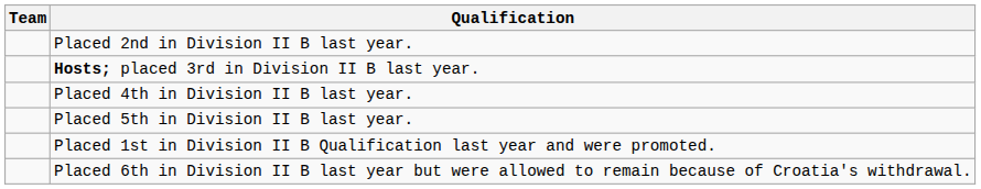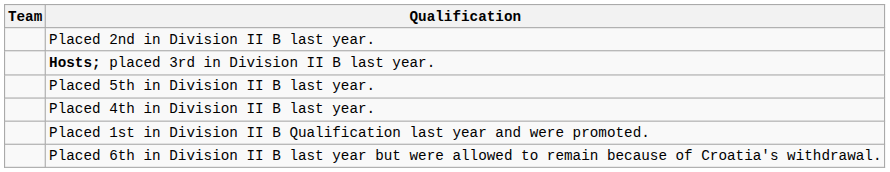 <table class="wikitable">
 <tr>
 <th>Team</th>
 <th>Qualification</th>
 </tr>
 <tr>
 <td></td>
 <td>Placed 2nd in Division II B last year.</td>
 </tr>
 <tr>
 <td></td>
 <td><strong>Hosts;</strong> placed 3rd in Division II B last year.</td>
 </tr>
 <tr>
 <td></td>
-<td>Placed 4th in Division II B last year.</td>
+<td>Placed 5th in Division II B last year.</td>
 </tr>
 <tr>
 <td></td>
-<td>Placed 5th in Division II B last year.</td>
+<td>Placed 4th in Division II B last year.</td>
 </tr>
 <tr>
 <td></td>
 <td>Placed 1st in Division II B Qualification last year and were promoted.</td>
 </tr>
 <tr>
 <td></td>
 <td>Placed 6th in Division II B last year but were allowed to remain because of Croatia's withdrawal.</td>
 </tr>
 </table>
